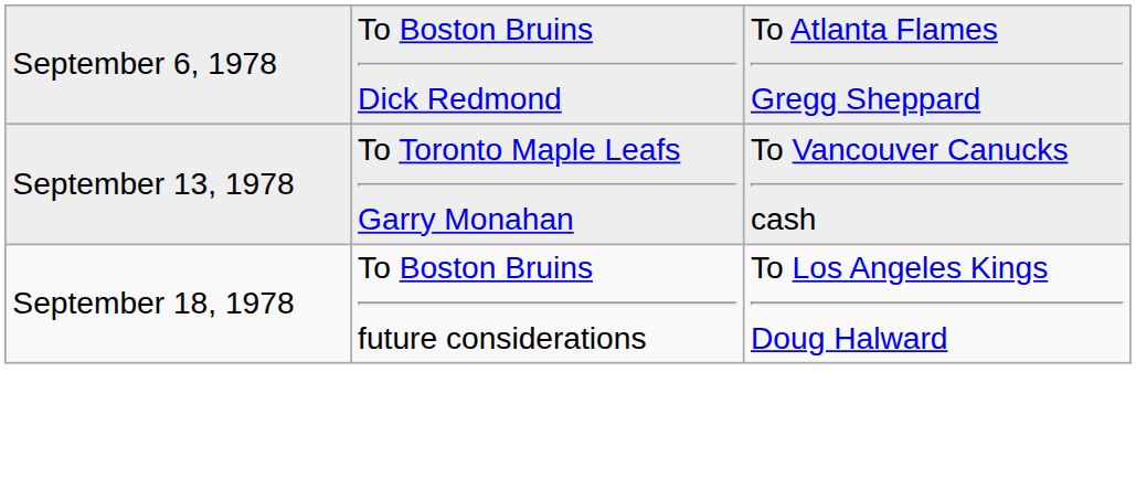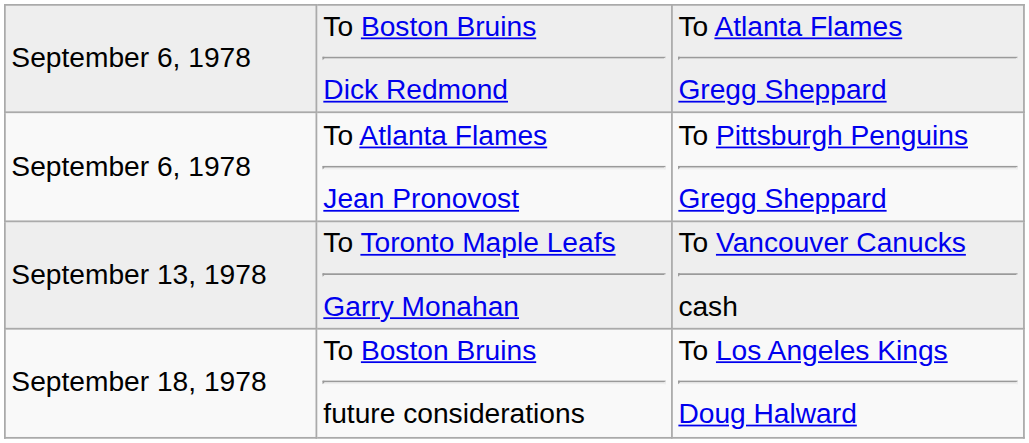 <table class="wikitable" style="border:1px solid #999; width:580px;">
 <tr style="background:#eee;">
 <td>September 6, 1978</td>
 <td valign="top">To <a href='#'>Boston Bruins</a><hr><a href='#'>Dick Redmond</a></td>
 <td valign="top">To <a href='#'>Atlanta Flames</a><hr><a href='#'>Gregg Sheppard</a></td>
+</tr>
+<tr>
+<td>September 6, 1978</td>
+<td valign="top">To <a href='#'>Atlanta Flames</a><hr><a href='#'>Jean Pronovost</a></td>
+<td valign="top">To <a href='#'>Pittsburgh Penguins</a><hr><a href='#'>Gregg Sheppard</a></td>
 </tr>
 <tr style="background:#eee;">
 <td>September 13, 1978</td>
 <td valign="top">To <a href='#'>Toronto Maple Leafs</a><hr><a href='#'>Garry Monahan</a></td>
 <td valign="top">To <a href='#'>Vancouver Canucks</a><hr>cash</td>
 </tr>
 <tr>
 <td>September 18, 1978</td>
 <td valign="top">To <a href='#'>Boston Bruins</a><hr>future considerations</td>
 <td valign="top">To <a href='#'>Los Angeles Kings</a><hr><a href='#'>Doug Halward</a></td>
 </tr>
 </table>
